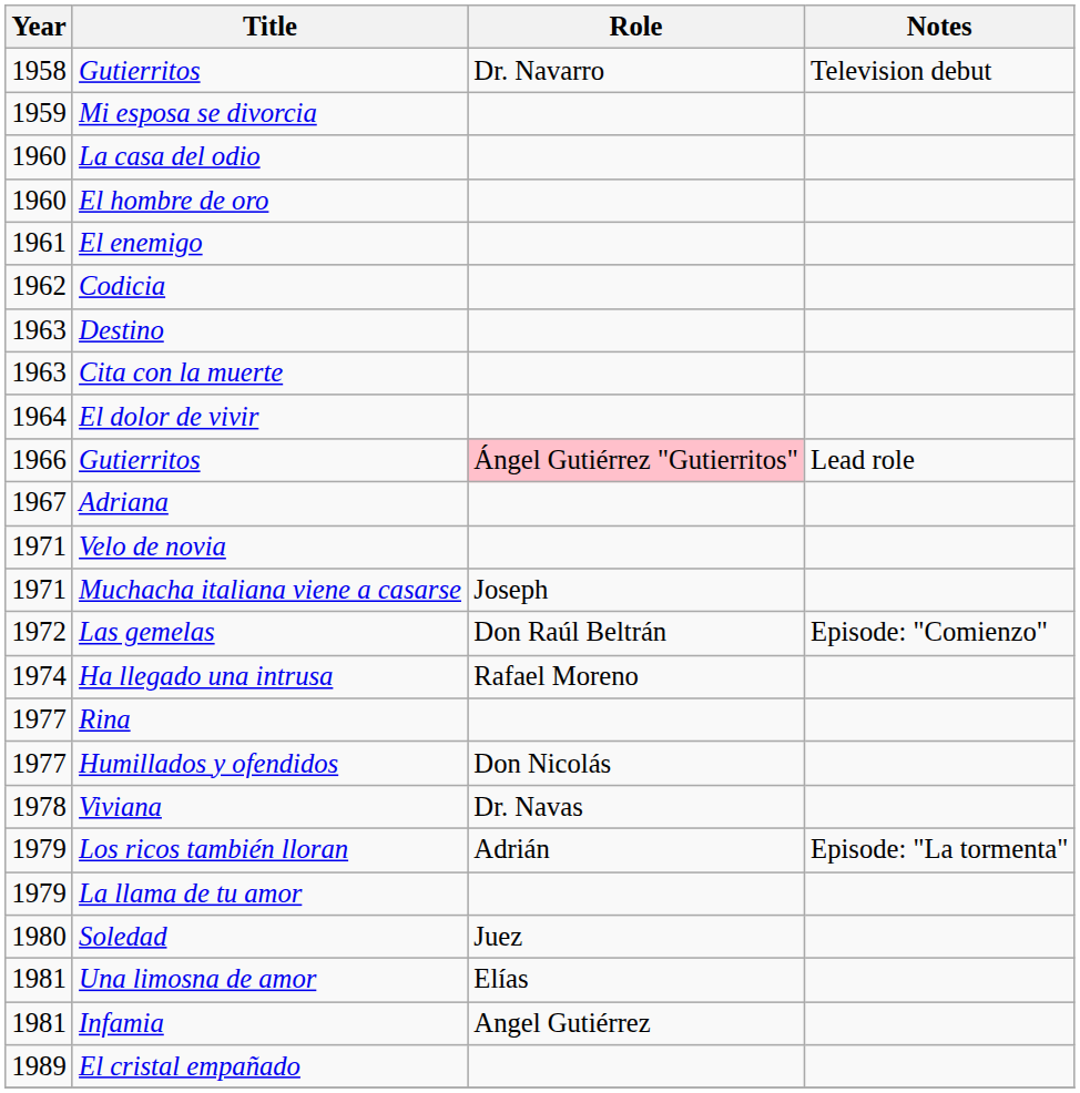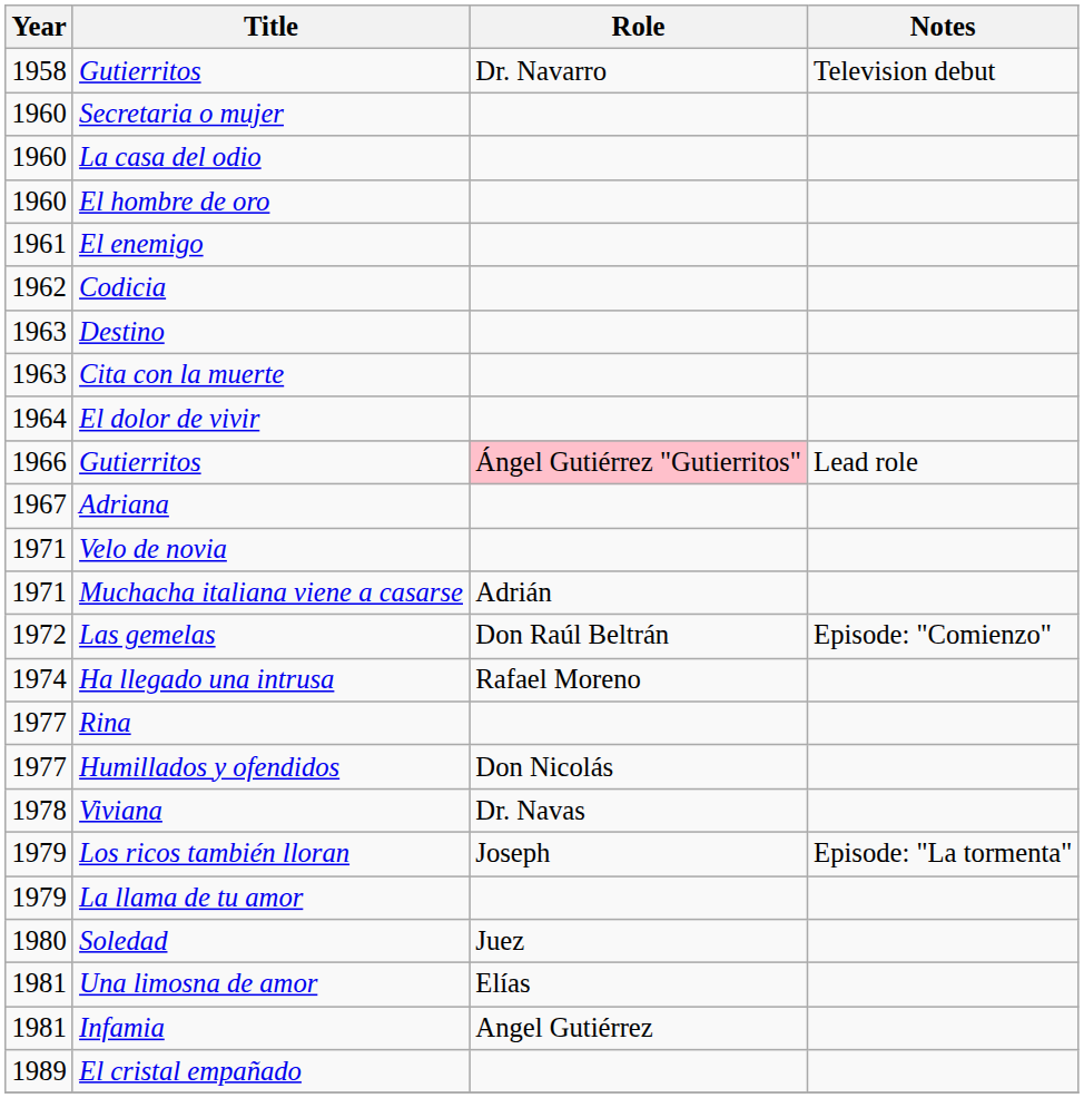 <table class="wikitable sortable">
 <tr>
 <th>Year</th>
 <th>Title</th>
 <th>Role</th>
 <th>Notes</th>
 </tr>
 <tr>
 <td>1958</td>
 <td><em><a href='#'>Gutierritos</a></em></td>
 <td>Dr. Navarro</td>
 <td>Television debut</td>
 </tr>
 <tr>
-<td>1959</td>
-<td><em><a href='#'>Mi esposa se divorcia</a></em></td>
+<td>1960</td>
+<td><em><a href='#'>Secretaria o mujer</a></em></td>
 <td></td>
 <td></td>
 </tr>
 <tr>
 <td>1960</td>
 <td><em><a href='#'>La casa del odio</a></em></td>
 <td></td>
 <td></td>
 </tr>
 <tr>
 <td>1960</td>
 <td><em><a href='#'>El hombre de oro</a></em></td>
 <td></td>
 <td></td>
 </tr>
 <tr>
 <td>1961</td>
 <td><em><a href='#'>El enemigo</a></em></td>
 <td></td>
 <td></td>
 </tr>
 <tr>
 <td>1962</td>
 <td><em><a href='#'>Codicia</a></em></td>
 <td></td>
 <td></td>
 </tr>
 <tr>
 <td>1963</td>
 <td><em><a href='#'>Destino</a></em></td>
 <td></td>
 <td></td>
 </tr>
 <tr>
 <td>1963</td>
 <td><em><a href='#'>Cita con la muerte</a></em></td>
 <td></td>
 <td></td>
 </tr>
 <tr>
 <td>1964</td>
 <td><em><a href='#'>El dolor de vivir</a></em></td>
 <td></td>
 <td></td>
 </tr>
 <tr>
 <td>1966</td>
 <td><em><a href='#'>Gutierritos</a></em></td>
 <td style="background: pink;">Ángel Gutiérrez "Gutierritos"</td>
 <td>Lead role</td>
 </tr>
 <tr>
 <td>1967</td>
 <td><em><a href='#'>Adriana</a></em></td>
 <td></td>
 <td></td>
 </tr>
 <tr>
 <td>1971</td>
 <td><em><a href='#'>Velo de novia</a></em></td>
 <td></td>
 <td></td>
 </tr>
 <tr>
 <td>1971</td>
 <td><em><a href='#'>Muchacha italiana viene a casarse</a></em></td>
-<td>Joseph</td>
+<td>Adrián</td>
 <td></td>
 </tr>
 <tr>
 <td>1972</td>
 <td><em><a href='#'>Las gemelas</a></em></td>
 <td>Don Raúl Beltrán</td>
 <td>Episode: "Comienzo"</td>
 </tr>
 <tr>
 <td>1974</td>
 <td><em><a href='#'>Ha llegado una intrusa</a></em></td>
 <td>Rafael Moreno</td>
 <td></td>
 </tr>
 <tr>
 <td>1977</td>
 <td><em><a href='#'>Rina</a></em></td>
 <td></td>
 <td></td>
 </tr>
 <tr>
 <td>1977</td>
 <td><em><a href='#'>Humillados y ofendidos</a> </em></td>
 <td>Don Nicolás</td>
 <td></td>
 </tr>
 <tr>
 <td>1978</td>
 <td><em><a href='#'>Viviana</a> </em></td>
 <td>Dr. Navas</td>
 <td></td>
 </tr>
 <tr>
 <td>1979</td>
 <td><em><a href='#'>Los ricos también lloran</a> </em></td>
-<td>Adrián</td>
+<td>Joseph</td>
 <td>Episode: "La tormenta"</td>
 </tr>
 <tr>
 <td>1979</td>
 <td><em><a href='#'>La llama de tu amor</a> </em></td>
 <td></td>
 <td></td>
 </tr>
 <tr>
 <td>1980</td>
 <td><em><a href='#'>Soledad</a> </em></td>
 <td>Juez</td>
 <td></td>
 </tr>
 <tr>
 <td>1981</td>
 <td><em><a href='#'>Una limosna de amor</a> </em></td>
 <td>Elías</td>
 <td></td>
 </tr>
 <tr>
 <td>1981</td>
 <td><em><a href='#'>Infamia</a> </em></td>
 <td>Angel Gutiérrez</td>
 <td></td>
 </tr>
 <tr>
 <td>1989</td>
 <td><em><a href='#'>El cristal empañado</a> </em></td>
 <td></td>
 <td></td>
 </tr>
 <tr>
 </tr>
 </table>
